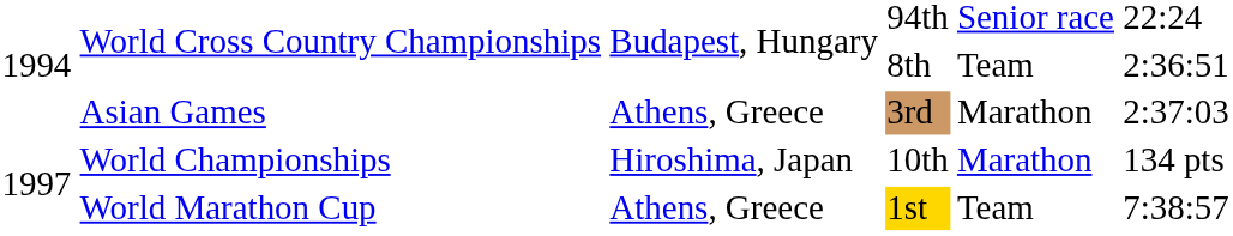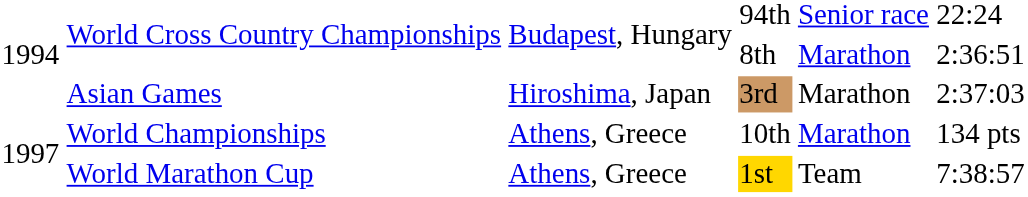 <table>
 <tr>
 <td rowspan=3>1994</td>
 <td rowspan=2><a href='#'>World Cross Country Championships</a></td>
 <td rowspan=2><a href='#'>Budapest</a>, Hungary</td>
 <td>94th</td>
 <td><a href='#'>Senior race</a></td>
 <td>22:24</td>
 </tr>
 <tr>
 <td>8th</td>
-<td>Team</td>
+<td><a href='#'>Marathon</a></td>
 <td>2:36:51</td>
 </tr>
 <tr>
 <td><a href='#'>Asian Games</a></td>
-<td><a href='#'>Athens</a>, Greece</td>
+<td><a href='#'>Hiroshima</a>, Japan</td>
 <td bgcolor=cc9966>3rd</td>
 <td>Marathon</td>
 <td>2:37:03</td>
 </tr>
 <tr>
 <td rowspan=2>1997</td>
 <td><a href='#'>World Championships</a></td>
-<td><a href='#'>Hiroshima</a>, Japan</td>
+<td><a href='#'>Athens</a>, Greece</td>
 <td>10th</td>
 <td><a href='#'>Marathon</a></td>
 <td>134 pts</td>
 </tr>
 <tr>
 <td><a href='#'>World Marathon Cup</a></td>
 <td><a href='#'>Athens</a>, Greece</td>
 <td bgcolor=gold>1st</td>
 <td>Team</td>
 <td>7:38:57</td>
 </tr>
 </table>
